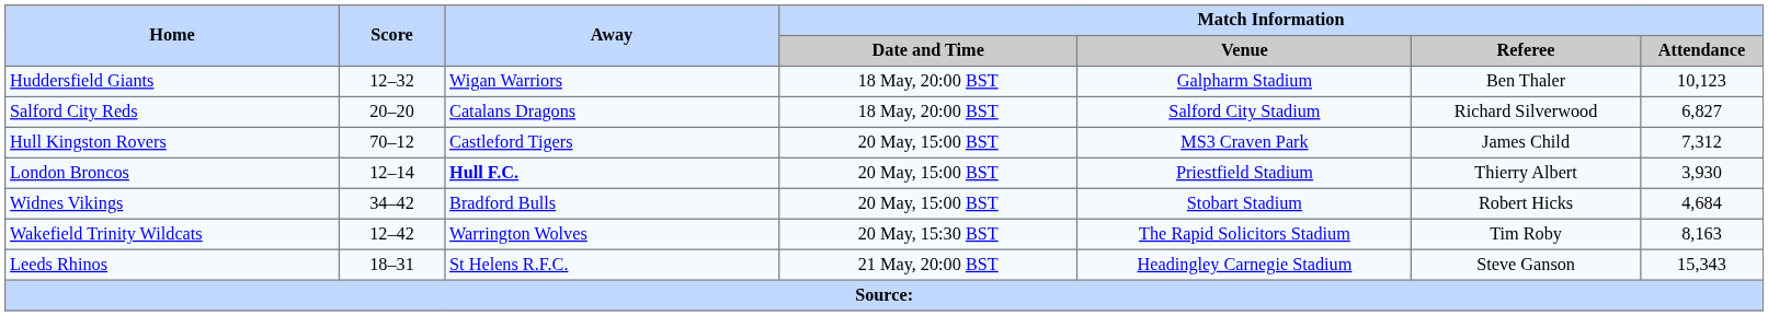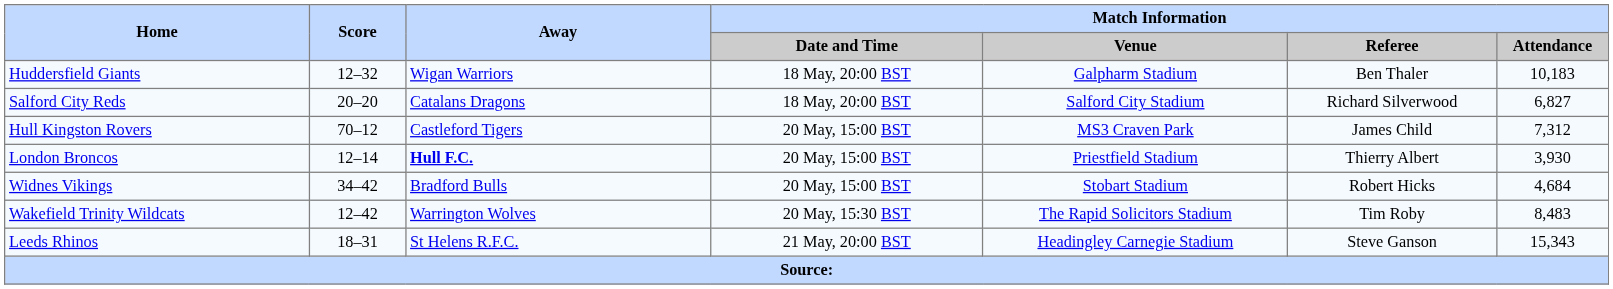 <table border=1 style="border-collapse:collapse; font-size:80%; text-align:center;" cellpadding=3 cellspacing=0 width=100%>
 <tr bgcolor=#C1D8FF>
 <th rowspan=2 width=19%>Home</th>
 <th rowspan=2 width=6%>Score</th>
 <th rowspan=2 width=19%>Away</th>
 <th colspan=6>Match Information</th>
 </tr>
 <tr bgcolor=#CCCCCC>
 <th width=17%>Date and Time</th>
 <th width=19%>Venue</th>
 <th width=13%>Referee</th>
 <th width=7%>Attendance</th>
 </tr>
 <tr bgcolor=#F5FAFF>
 <td align=left> <a href='#'>Huddersfield Giants</a></td>
 <td>12–32</td>
 <td align=left> <a href='#'>Wigan Warriors</a></td>
 <td>18 May, 20:00 <a href='#'>BST</a></td>
 <td><a href='#'>Galpharm Stadium</a></td>
 <td>Ben Thaler</td>
-<td>10,123</td>
+<td>10,183</td>
 </tr>
 <tr bgcolor=#F5FAFF>
 <td align=left> <a href='#'>Salford City Reds</a></td>
 <td>20–20</td>
 <td align=left> <a href='#'>Catalans Dragons</a></td>
 <td>18 May, 20:00 <a href='#'>BST</a></td>
 <td><a href='#'>Salford City Stadium</a></td>
 <td>Richard Silverwood</td>
 <td>6,827</td>
 </tr>
 <tr bgcolor=#F5FAFF>
 <td align=left> <a href='#'>Hull Kingston Rovers</a></td>
 <td>70–12</td>
 <td align=left> <a href='#'>Castleford Tigers</a></td>
 <td>20 May, 15:00 <a href='#'>BST</a></td>
 <td><a href='#'>MS3 Craven Park</a></td>
 <td>James Child</td>
 <td>7,312</td>
 </tr>
 <tr bgcolor=#F5FAFF>
 <td align=left> <a href='#'>London Broncos</a></td>
 <td>12–14</td>
 <td align=left><strong> <a href='#'>Hull F.C.</a></strong></td>
 <td>20 May, 15:00 <a href='#'>BST</a></td>
 <td><a href='#'>Priestfield Stadium</a></td>
 <td>Thierry Albert</td>
 <td>3,930</td>
 </tr>
 <tr bgcolor=#F5FAFF>
 <td align=left> <a href='#'>Widnes Vikings</a></td>
 <td>34–42</td>
 <td align=left> <a href='#'>Bradford Bulls</a></td>
 <td>20 May, 15:00 <a href='#'>BST</a></td>
 <td><a href='#'>Stobart Stadium</a></td>
 <td>Robert Hicks</td>
 <td>4,684</td>
 </tr>
 <tr bgcolor=#F5FAFF>
 <td align=left> <a href='#'>Wakefield Trinity Wildcats</a></td>
 <td>12–42</td>
 <td align=left> <a href='#'>Warrington Wolves</a></td>
 <td>20 May, 15:30 <a href='#'>BST</a></td>
 <td><a href='#'>The Rapid Solicitors Stadium</a></td>
 <td>Tim Roby</td>
-<td>8,163</td>
+<td>8,483</td>
 </tr>
 <tr bgcolor=#F5FAFF>
 <td align=left> <a href='#'>Leeds Rhinos</a></td>
 <td>18–31</td>
 <td align=left> <a href='#'>St Helens R.F.C.</a></td>
 <td>21 May, 20:00 <a href='#'>BST</a></td>
 <td><a href='#'>Headingley Carnegie Stadium</a></td>
 <td>Steve Ganson</td>
 <td>15,343</td>
 </tr>
 <tr bgcolor=#C1D8FF>
 <th colspan=12>Source:</th>
 </tr>
 </table>
